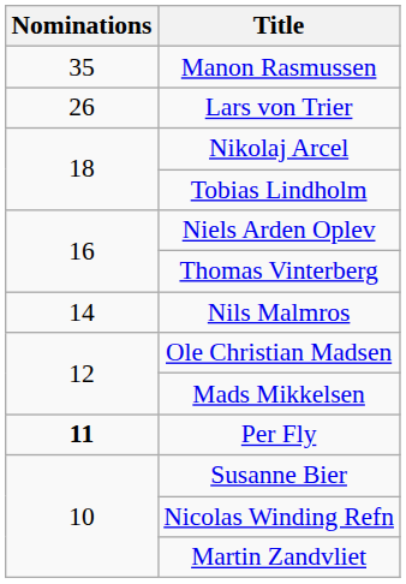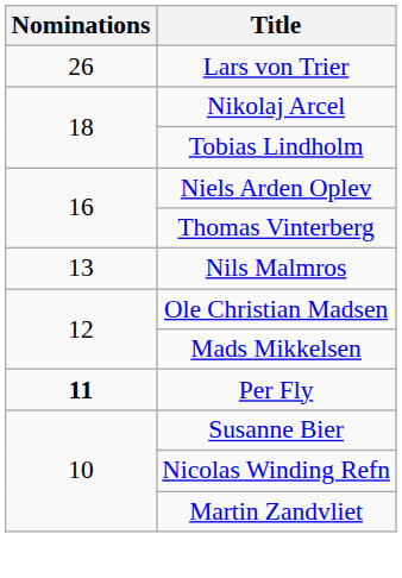 <table class="wikitable" style="text-align:center;">
 <tr>
 <th scope="col" width="55">Nominations</th>
 <th scope="col" align="center">Title</th>
-</tr>
-<tr>
-<td>35</td>
-<td><a href='#'>Manon Rasmussen</a></td>
 </tr>
 <tr>
 <td>26</td>
 <td><a href='#'>Lars von Trier</a></td>
 </tr>
 <tr>
 <td rowspan="2" style="text-align:center">18</td>
 <td><a href='#'>Nikolaj Arcel</a></td>
 </tr>
 <tr>
 <td><a href='#'>Tobias Lindholm</a></td>
 </tr>
 <tr>
 <td rowspan="2" style="text-align:center">16</td>
 <td><a href='#'>Niels Arden Oplev</a></td>
 </tr>
 <tr>
 <td><a href='#'>Thomas Vinterberg</a></td>
 </tr>
 <tr>
-<td>14</td>
+<td>13</td>
 <td><a href='#'>Nils Malmros</a></td>
 </tr>
 <tr>
 <td rowspan="2" style="text-align:center">12</td>
 <td><a href='#'>Ole Christian Madsen</a></td>
 </tr>
 <tr>
 <td><a href='#'>Mads Mikkelsen</a></td>
 </tr>
 <tr>
 <td><strong>11</strong></td>
 <td><a href='#'>Per Fly</a></td>
 </tr>
 <tr>
 <td rowspan="3" style="text-align:center">10</td>
 <td><a href='#'>Susanne Bier</a></td>
 </tr>
 <tr>
 <td><a href='#'>Nicolas Winding Refn</a></td>
 </tr>
 <tr>
 <td><a href='#'>Martin Zandvliet</a></td>
 </tr>
 </table>
